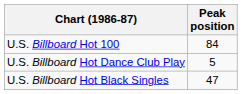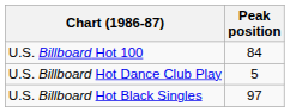 <table class="wikitable sortable">
 <tr>
 <th>Chart (1986-87)</th>
 <th>Peak<br>position</th>
 </tr>
 <tr>
 <td>U.S. <a href='#'><em>Billboard</em> Hot 100</a></td>
 <td align="center">84</td>
 </tr>
 <tr>
 <td>U.S. <em>Billboard</em> <a href='#'>Hot Dance Club Play</a></td>
 <td align="center">5</td>
 </tr>
 <tr>
 <td>U.S. <em>Billboard</em> <a href='#'>Hot Black Singles</a></td>
-<td align="center">47</td>
+<td align="center">97</td>
 </tr>
 </table>
